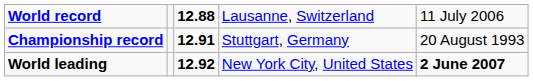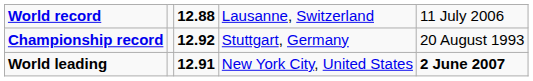 <table class="wikitable">
 <tr>
 <td><strong><a href='#'>World record</a></strong></td>
 <td></td>
 <td><strong>12.88</strong></td>
 <td><a href='#'>Lausanne</a>, <a href='#'>Switzerland</a></td>
 <td>11 July 2006</td>
 </tr>
 <tr>
 <td><strong><a href='#'>Championship record</a></strong></td>
 <td></td>
-<td><strong>12.91</strong></td>
+<td><strong>12.92</strong></td>
 <td><a href='#'>Stuttgart</a>, <a href='#'>Germany</a></td>
 <td>20 August 1993</td>
 </tr>
 <tr>
 <td><strong>World leading</strong></td>
 <td></td>
-<td><strong>12.92</strong></td>
+<td><strong>12.91</strong></td>
 <td><a href='#'>New York City</a>, <a href='#'>United States</a></td>
 <td><strong>2 June 2007</strong></td>
 </tr>
 </table>
